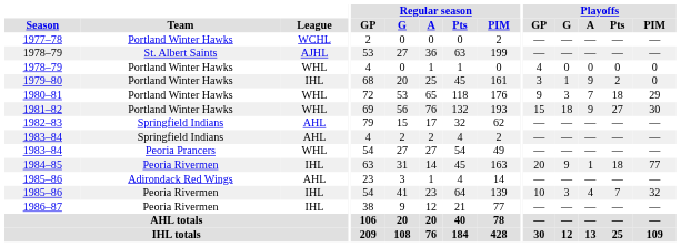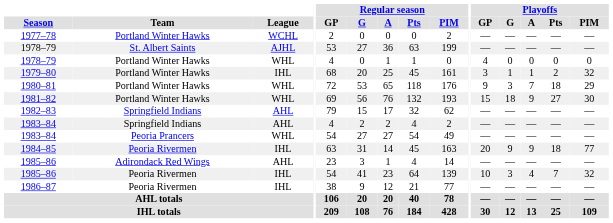 <table border="0" cellpadding="1" cellspacing="0" style="text-align:center; width:60em">
 <tr bgcolor="#e0e0e0">
 <th colspan="3" bgcolor="#ffffff"></th>
 <th rowspan="99" bgcolor="#ffffff"></th>
 <th colspan="5"><a href='#'>Regular season</a></th>
 <th rowspan="99" bgcolor="#ffffff"></th>
 <th colspan="5"><a href='#'>Playoffs</a></th>
 </tr>
 <tr bgcolor="#e0e0e0">
 <th><a href='#'>Season</a></th>
 <th>Team</th>
 <th>League</th>
 <th>GP</th>
 <th><a href='#'>G</a></th>
 <th><a href='#'>A</a></th>
 <th><a href='#'>Pts</a></th>
 <th><a href='#'>PIM</a></th>
 <th>GP</th>
 <th>G</th>
 <th>A</th>
 <th>Pts</th>
 <th>PIM</th>
 </tr>
 <tr>
 <td><a href='#'>1977–78</a></td>
 <td><a href='#'>Portland Winter Hawks</a></td>
 <td><a href='#'>WCHL</a></td>
 <td>2</td>
 <td>0</td>
 <td>0</td>
 <td>0</td>
 <td>2</td>
 <td>—</td>
 <td>—</td>
 <td>—</td>
 <td>—</td>
 <td>—</td>
 </tr>
 <tr bgcolor="#f0f0f0">
 <td>1978–79</td>
 <td><a href='#'>St. Albert Saints</a></td>
 <td><a href='#'>AJHL</a></td>
 <td>53</td>
 <td>27</td>
 <td>36</td>
 <td>63</td>
 <td>199</td>
 <td>—</td>
 <td>—</td>
 <td>—</td>
 <td>—</td>
 <td>—</td>
 </tr>
 <tr>
 <td><a href='#'>1978–79</a></td>
 <td>Portland Winter Hawks</td>
 <td>WHL</td>
 <td>4</td>
 <td>0</td>
 <td>1</td>
 <td>1</td>
 <td>0</td>
 <td>4</td>
 <td>0</td>
 <td>0</td>
 <td>0</td>
 <td>0</td>
 </tr>
 <tr bgcolor="#f0f0f0">
 <td><a href='#'>1979–80</a></td>
 <td>Portland Winter Hawks</td>
 <td>IHL</td>
 <td>68</td>
 <td>20</td>
 <td>25</td>
 <td>45</td>
 <td>161</td>
 <td>3</td>
 <td>1</td>
-<td>9</td>
+<td>1</td>
 <td>2</td>
-<td>0</td>
+<td>32</td>
 </tr>
 <tr>
 <td><a href='#'>1980–81</a></td>
 <td>Portland Winter Hawks</td>
 <td>WHL</td>
 <td>72</td>
 <td>53</td>
 <td>65</td>
 <td>118</td>
 <td>176</td>
 <td>9</td>
 <td>3</td>
 <td>7</td>
 <td>18</td>
 <td>29</td>
 </tr>
 <tr bgcolor="#f0f0f0">
 <td><a href='#'>1981–82</a></td>
 <td>Portland Winter Hawks</td>
 <td>WHL</td>
 <td>69</td>
 <td>56</td>
 <td>76</td>
 <td>132</td>
 <td>193</td>
 <td>15</td>
 <td>18</td>
 <td>9</td>
 <td>27</td>
 <td>30</td>
 </tr>
 <tr>
 <td><a href='#'>1982–83</a></td>
 <td><a href='#'>Springfield Indians</a></td>
 <td><a href='#'>AHL</a></td>
 <td>79</td>
 <td>15</td>
 <td>17</td>
 <td>32</td>
 <td>62</td>
 <td>—</td>
 <td>—</td>
 <td>—</td>
 <td>—</td>
 <td>—</td>
 </tr>
 <tr bgcolor="#f0f0f0">
 <td><a href='#'>1983–84</a></td>
 <td>Springfield Indians</td>
 <td>AHL</td>
 <td>4</td>
 <td>2</td>
 <td>2</td>
 <td>4</td>
 <td>2</td>
 <td>—</td>
 <td>—</td>
 <td>—</td>
 <td>—</td>
 <td>—</td>
 </tr>
 <tr>
 <td><a href='#'>1983–84</a></td>
 <td><a href='#'>Peoria Prancers</a></td>
 <td>WHL</td>
 <td>54</td>
 <td>27</td>
 <td>27</td>
 <td>54</td>
 <td>49</td>
 <td>—</td>
 <td>—</td>
 <td>—</td>
 <td>—</td>
 <td>—</td>
 </tr>
 <tr bgcolor="#f0f0f0">
 <td><a href='#'>1984–85</a></td>
 <td><a href='#'>Peoria Rivermen</a></td>
 <td>IHL</td>
 <td>63</td>
 <td>31</td>
 <td>14</td>
 <td>45</td>
 <td>163</td>
 <td>20</td>
 <td>9</td>
-<td>1</td>
+<td>9</td>
 <td>18</td>
 <td>77</td>
 </tr>
 <tr>
 <td><a href='#'>1985–86</a></td>
 <td><a href='#'>Adirondack Red Wings</a></td>
 <td>AHL</td>
 <td>23</td>
 <td>3</td>
 <td>1</td>
 <td>4</td>
 <td>14</td>
 <td>—</td>
 <td>—</td>
 <td>—</td>
 <td>—</td>
 <td>—</td>
 </tr>
 <tr bgcolor="#f0f0f0">
 <td><a href='#'>1985–86</a></td>
 <td>Peoria Rivermen</td>
 <td>IHL</td>
 <td>54</td>
 <td>41</td>
 <td>23</td>
 <td>64</td>
 <td>139</td>
 <td>10</td>
 <td>3</td>
 <td>4</td>
 <td>7</td>
 <td>32</td>
 </tr>
 <tr>
 <td><a href='#'>1986–87</a></td>
 <td>Peoria Rivermen</td>
 <td>IHL</td>
 <td>38</td>
 <td>9</td>
 <td>12</td>
 <td>21</td>
 <td>77</td>
 <td>—</td>
 <td>—</td>
 <td>—</td>
 <td>—</td>
 <td>—</td>
 </tr>
 <tr>
 </tr>
 <tr ALIGN="center" bgcolor="#e0e0e0">
 <th colspan="3">AHL totals</th>
 <th ALIGN="center">106</th>
 <th ALIGN="center">20</th>
 <th ALIGN="center">20</th>
 <th ALIGN="center">40</th>
 <th ALIGN="center">78</th>
 <th ALIGN="center">—</th>
 <th ALIGN="center">—</th>
 <th ALIGN="center">—</th>
 <th ALIGN="center">—</th>
 <th ALIGN="center">—</th>
 </tr>
 <tr>
 </tr>
 <tr ALIGN="center" bgcolor="#e0e0e0">
 <th colspan="3">IHL totals</th>
 <th ALIGN="center">209</th>
 <th ALIGN="center">108</th>
 <th ALIGN="center">76</th>
 <th ALIGN="center">184</th>
 <th ALIGN="center">428</th>
 <th ALIGN="center">30</th>
 <th ALIGN="center">12</th>
 <th ALIGN="center">13</th>
 <th ALIGN="center">25</th>
 <th ALIGN="center">109</th>
 </tr>
 </table>
